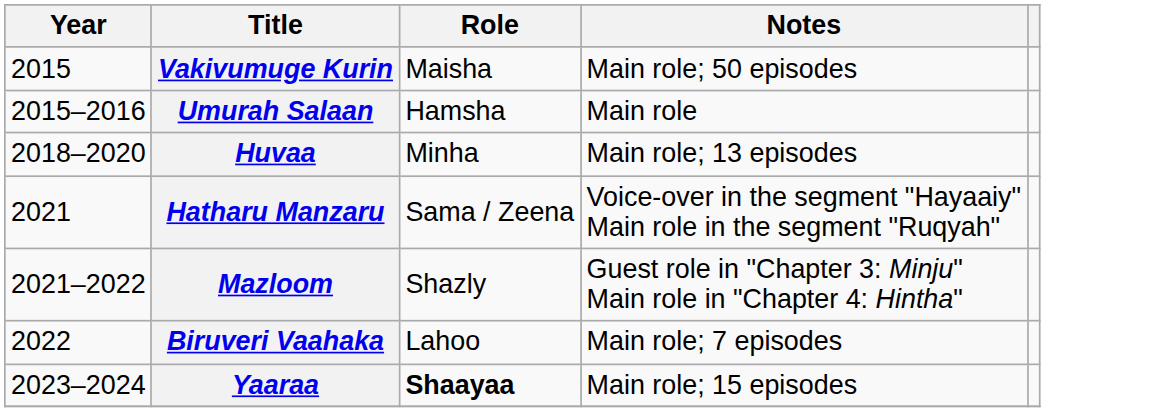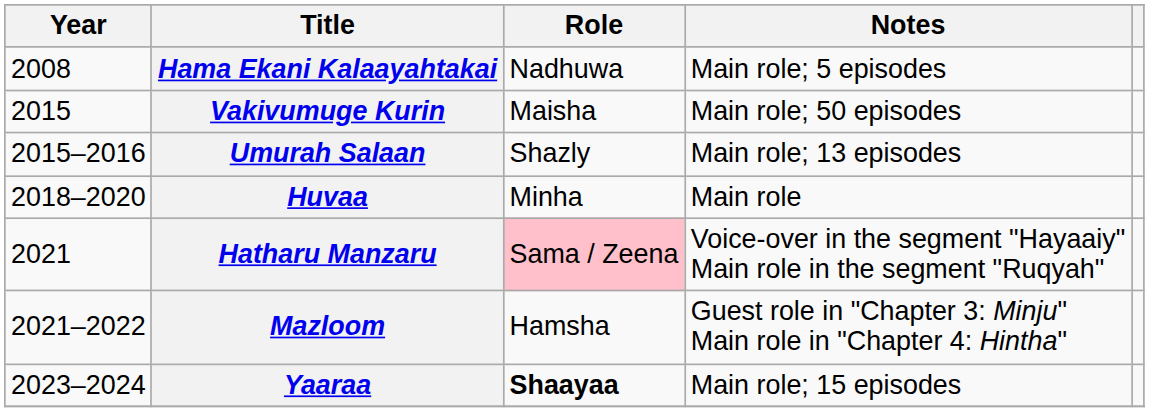 <table class="wikitable sortable plainrowheaders">
 <tr style="background:#ccc; text-align:center;">
 <th scope="col">Year</th>
 <th scope="col">Title</th>
 <th scope="col">Role</th>
 <th scope="col">Notes</th>
 <th scope="col" class="unsortable"></th>
+</tr>
+<tr>
+<td>2008</td>
+<th scope="row"><em><a href='#'>Hama Ekani Kalaayahtakai</a></em></th>
+<td>Nadhuwa</td>
+<td>Main role; 5 episodes</td>
+<td style="text-align: center;"></td>
 </tr>
 <tr>
 <td>2015</td>
 <th scope="row"><em><a href='#'>Vakivumuge Kurin</a></em></th>
 <td>Maisha</td>
 <td>Main role; 50 episodes</td>
 <td style="text-align: center;"></td>
 </tr>
 <tr>
 <td>2015–2016</td>
 <th scope="row"><em><a href='#'>Umurah Salaan</a></em></th>
-<td>Hamsha</td>
-<td>Main role</td>
+<td>Shazly</td>
+<td>Main role; 13 episodes</td>
 <td style="text-align: center;"></td>
 </tr>
 <tr>
 <td>2018–2020</td>
 <th scope="row"><em><a href='#'>Huvaa</a></em></th>
 <td>Minha</td>
-<td>Main role; 13 episodes</td>
+<td>Main role</td>
 <td style="text-align: center;"></td>
 </tr>
 <tr>
 <td>2021</td>
 <th scope="row"><em><a href='#'>Hatharu Manzaru</a></em></th>
-<td>Sama / Zeena</td>
+<td style="background: pink;">Sama / Zeena</td>
 <td>Voice-over in the segment "Hayaaiy"<br>Main role in the segment "Ruqyah"</td>
 <td style="text-align: center;"><br></td>
 </tr>
 <tr>
 <td>2021–2022</td>
 <th scope="row"><em><a href='#'>Mazloom</a></em></th>
-<td>Shazly</td>
+<td>Hamsha</td>
 <td>Guest role in "Chapter 3: <em>Minju</em>"<br>Main role in "Chapter 4: <em>Hintha</em>"</td>
-<td style="text-align: center;"></td>
-</tr>
-<tr>
-<td>2022</td>
-<th scope="row"><em><a href='#'>Biruveri Vaahaka</a></em></th>
-<td>Lahoo</td>
-<td>Main role; 7 episodes</td>
 <td style="text-align: center;"></td>
 </tr>
 <tr>
 <td>2023–2024</td>
 <th scope="row"><em><a href='#'>Yaaraa</a></em></th>
 <td><strong>Shaayaa</strong></td>
 <td>Main role; 15 episodes</td>
 <td style="text-align: center;"></td>
 </tr>
 <tr>
 </tr>
 </table>
